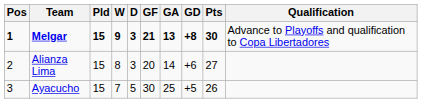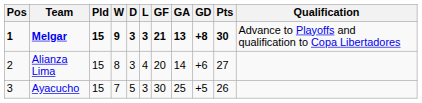 <table class="wikitable">
 <tr>
 <th><abbr>Pos</abbr></th>
 <th>Team</th>
 <th><abbr>Pld</abbr></th>
 <th><abbr>W</abbr></th>
 <th><abbr>D</abbr></th>
+<th><abbr>L</abbr></th>
 <th><abbr>GF</abbr></th>
 <th><abbr>GA</abbr></th>
 <th><abbr>GD</abbr></th>
 <th><abbr>Pts</abbr></th>
 <th><strong>Qualification</strong></th>
 </tr>
 <tr>
 <td><strong>1</strong></td>
 <td><a href='#'><strong>Melgar</strong></a></td>
 <td><strong>15</strong></td>
 <td><strong>9</strong></td>
+<td><strong>3</strong></td>
 <td><strong>3</strong></td>
 <td><strong>21</strong></td>
 <td><strong>13</strong></td>
 <td><strong>+8</strong></td>
 <td><strong>30</strong></td>
 <td rowspan="1">Advance to <a href='#'>Playoffs</a> and qualification to <a href='#'>Copa Libertadores</a></td>
 </tr>
 <tr>
 <td>2</td>
 <td><a href='#'>Alianza Lima</a></td>
 <td>15</td>
 <td>8</td>
 <td>3</td>
+<td>4</td>
 <td>20</td>
 <td>14</td>
 <td>+6</td>
 <td>27</td>
 <td></td>
 </tr>
 <tr>
 <td>3</td>
 <td><a href='#'>Ayacucho</a></td>
 <td>15</td>
 <td>7</td>
 <td>5</td>
+<td>3</td>
 <td>30</td>
 <td>25</td>
 <td>+5</td>
 <td>26</td>
 <td></td>
 </tr>
 </table>
